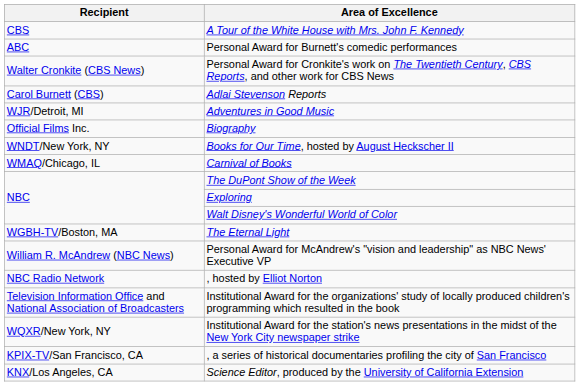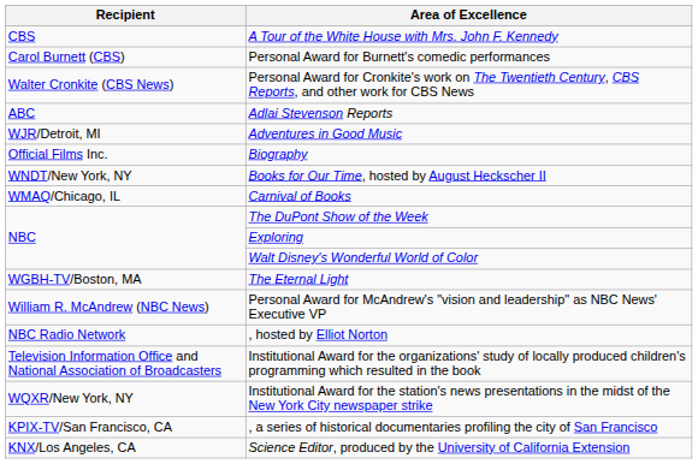 <table class="wikitable" style="width:95%">
 <tr bgcolor="#CCCCCC">
 <th width=35%>Recipient</th>
 <th width=65%>Area of Excellence</th>
 </tr>
 <tr>
 <td><a href='#'>CBS</a></td>
 <td><em><a href='#'>A Tour of the White House with Mrs. John F. Kennedy</a></em></td>
 </tr>
 <tr>
-<td><a href='#'>ABC</a></td>
+<td><a href='#'>Carol Burnett</a> (<a href='#'>CBS</a>)</td>
 <td>Personal Award for Burnett's comedic performances</td>
 </tr>
 <tr>
 <td><a href='#'>Walter Cronkite</a> (<a href='#'>CBS News</a>)</td>
 <td>Personal Award for Cronkite's work on <em><a href='#'>The Twentieth Century</a></em>, <em><a href='#'>CBS Reports</a></em>, and other work for CBS News</td>
 </tr>
 <tr>
-<td><a href='#'>Carol Burnett</a> (<a href='#'>CBS</a>)</td>
+<td><a href='#'>ABC</a></td>
 <td><em><a href='#'>Adlai Stevenson</a> Reports</em></td>
 </tr>
 <tr>
 <td><a href='#'>WJR</a>/Detroit, MI</td>
 <td><em><a href='#'>Adventures in Good Music</a></em></td>
 </tr>
 <tr>
 <td><a href='#'>Official Films</a> Inc.</td>
 <td><em><a href='#'>Biography</a></em></td>
 </tr>
 <tr>
 <td><a href='#'>WNDT</a>/New York, NY</td>
 <td><em><a href='#'>Books for Our Time</a></em>, hosted by <a href='#'>August Heckscher II</a></td>
 </tr>
 <tr>
 <td><a href='#'>WMAQ</a>/Chicago, IL</td>
 <td><em><a href='#'>Carnival of Books</a></em></td>
 </tr>
 <tr>
 <td rowspan="3"><a href='#'>NBC</a></td>
 <td><em><a href='#'>The DuPont Show of the Week</a></em></td>
 </tr>
 <tr>
 <td><em><a href='#'>Exploring</a></em></td>
 </tr>
 <tr>
 <td><em><a href='#'>Walt Disney's Wonderful World of Color</a></em></td>
 </tr>
 <tr>
 <td><a href='#'>WGBH-TV</a>/Boston, MA</td>
 <td><em><a href='#'>The Eternal Light</a></em></td>
 </tr>
 <tr>
 <td><a href='#'>William R. McAndrew</a> (<a href='#'>NBC News</a>)</td>
 <td>Personal Award for McAndrew's "vision and leadership" as NBC News' Executive VP</td>
 </tr>
 <tr>
 <td><a href='#'>NBC Radio Network</a></td>
 <td><em></em>, hosted by <a href='#'>Elliot Norton</a></td>
 </tr>
 <tr>
 <td><a href='#'>Television Information Office</a> and <a href='#'>National Association of Broadcasters</a></td>
 <td>Institutional Award for the organizations' study of locally produced children's programming which resulted in the book <em></em></td>
 </tr>
 <tr>
 <td><a href='#'>WQXR</a>/New York, NY</td>
 <td>Institutional Award for the station's news presentations in the midst of the <a href='#'>New York City newspaper strike</a></td>
 </tr>
 <tr>
 <td><a href='#'>KPIX-TV</a>/San Francisco, CA</td>
 <td><em></em>, a series of historical documentaries profiling the city of <a href='#'>San Francisco</a></td>
 </tr>
 <tr>
 <td><a href='#'>KNX</a>/Los Angeles, CA</td>
 <td><em>Science Editor</em>, produced by the <a href='#'>University of California Extension</a></td>
 </tr>
 </table>
